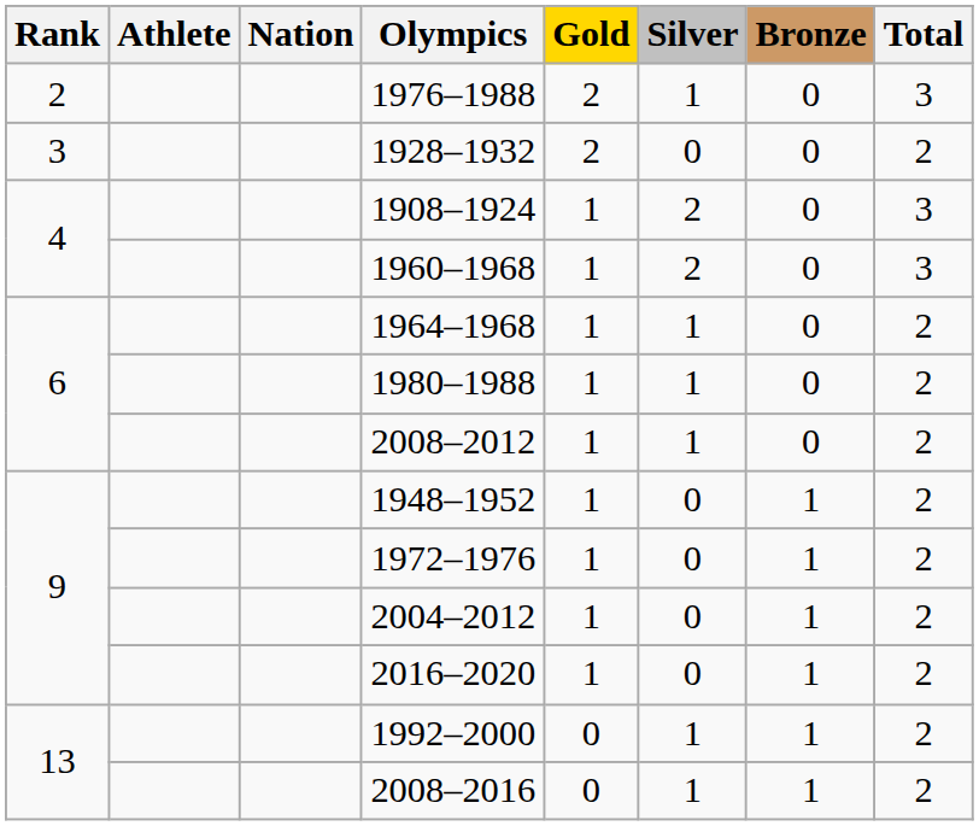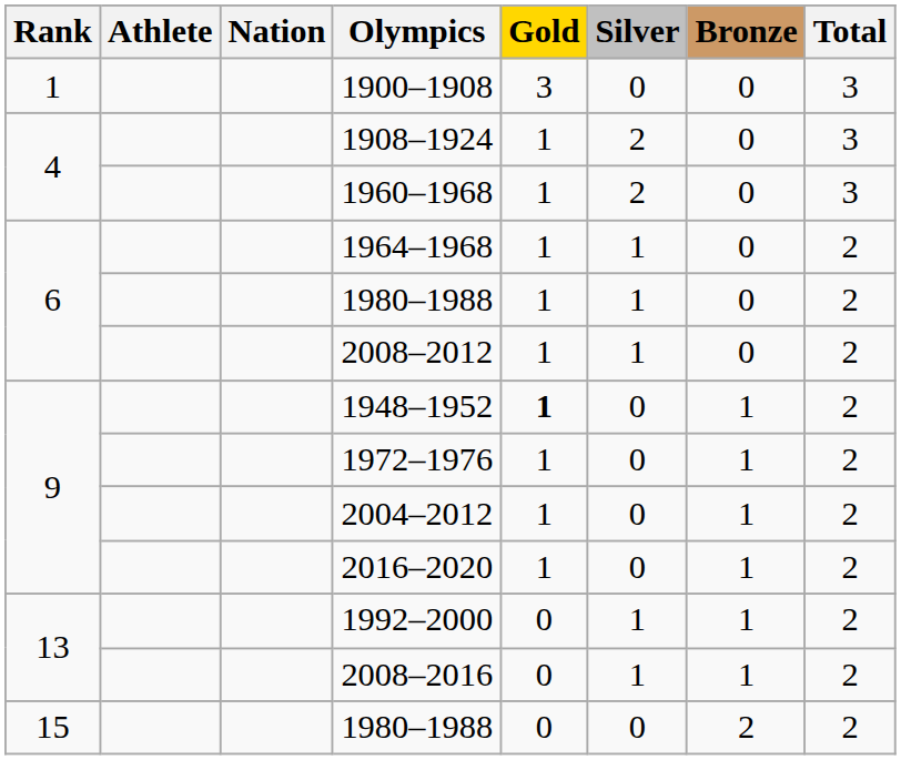 <table class="wikitable sortable" style="text-align:center">
 <tr>
 <th>Rank</th>
 <th>Athlete</th>
 <th>Nation</th>
 <th>Olympics</th>
 <th style="background-color:gold">Gold</th>
 <th style="background-color:silver">Silver</th>
 <th style="background-color:#cc9966">Bronze</th>
 <th>Total</th>
 </tr>
 <tr>
-<td>2</td>
+<td>1</td>
 <td align=left></td>
 <td align=left></td>
-<td>1976–1988</td>
-<td>2</td>
-<td>1</td>
+<td>1900–1908</td>
+<td>3</td>
+<td>0</td>
 <td>0</td>
 <td>3</td>
-</tr>
-<tr>
-<td>3</td>
-<td align=left></td>
-<td align=left></td>
-<td>1928–1932</td>
-<td>2</td>
-<td>0</td>
-<td>0</td>
-<td>2</td>
 </tr>
 <tr>
 <td rowspan=2>4</td>
 <td align=left></td>
 <td align=left></td>
 <td>1908–1924</td>
 <td>1</td>
 <td>2</td>
 <td>0</td>
 <td>3</td>
 </tr>
 <tr>
 <td align=left></td>
 <td align=left></td>
 <td>1960–1968</td>
 <td>1</td>
 <td>2</td>
 <td>0</td>
 <td>3</td>
 </tr>
 <tr>
 <td rowspan=3>6</td>
 <td align=left></td>
 <td align=left></td>
 <td>1964–1968</td>
 <td>1</td>
 <td>1</td>
 <td>0</td>
 <td>2</td>
 </tr>
 <tr>
 <td align=left></td>
 <td align=left></td>
 <td>1980–1988</td>
 <td>1</td>
 <td>1</td>
 <td>0</td>
 <td>2</td>
 </tr>
 <tr>
 <td align=left></td>
 <td align=left></td>
 <td>2008–2012</td>
 <td>1</td>
 <td>1</td>
 <td>0</td>
 <td>2</td>
 </tr>
 <tr>
 <td rowspan=4>9</td>
 <td align=left></td>
 <td align=left></td>
 <td>1948–1952</td>
-<td>1</td>
+<td><strong>1</strong></td>
 <td>0</td>
 <td>1</td>
 <td>2</td>
 </tr>
 <tr>
 <td align=left></td>
 <td align=left></td>
 <td>1972–1976</td>
 <td>1</td>
 <td>0</td>
 <td>1</td>
 <td>2</td>
 </tr>
 <tr>
 <td align=left></td>
 <td align=left></td>
 <td>2004–2012</td>
 <td>1</td>
 <td>0</td>
 <td>1</td>
 <td>2</td>
 </tr>
 <tr>
 <td align=left></td>
 <td align=left></td>
 <td>2016–2020</td>
 <td>1</td>
 <td>0</td>
 <td>1</td>
 <td>2</td>
 </tr>
 <tr>
 <td rowspan=2>13</td>
 <td align=left></td>
 <td align=left><br></td>
 <td>1992–2000</td>
 <td>0</td>
 <td>1</td>
 <td>1</td>
 <td>2</td>
 </tr>
 <tr>
 <td align=left></td>
 <td align=left></td>
 <td>2008–2016</td>
 <td>0</td>
 <td>1</td>
 <td>1</td>
 <td>2</td>
 </tr>
+<tr>
+<td>15</td>
+<td align=left></td>
+<td align=left></td>
+<td>1980–1988</td>
+<td>0</td>
+<td>0</td>
+<td>2</td>
+<td>2</td>
+</tr>
 </table>
